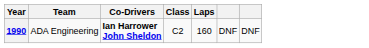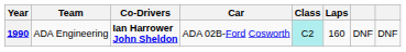 <table class="wikitable" style="text-align:center; font-size:90%">
 <tr>
 <th>Year</th>
 <th>Team</th>
 <th>Co-Drivers</th>
+<th>Car</th>
 <th>Class</th>
 <th>Laps</th>
 <th></th>
 <th></th>
 </tr>
 <tr>
 <th><a href='#'>1990</a></th>
 <td align="left"> ADA Engineering</td>
 <td align="left"><strong> Ian Harrower<br> <a href='#'>John Sheldon</a></strong></td>
-<td>C2</td>
+<td align="left">ADA 02B-<a href='#'>Ford</a> <a href='#'>Cosworth</a></td>
+<td style="background: paleturquoise;">C2</td>
 <td>160</td>
 <td>DNF</td>
 <td>DNF</td>
 </tr>
 </table>
